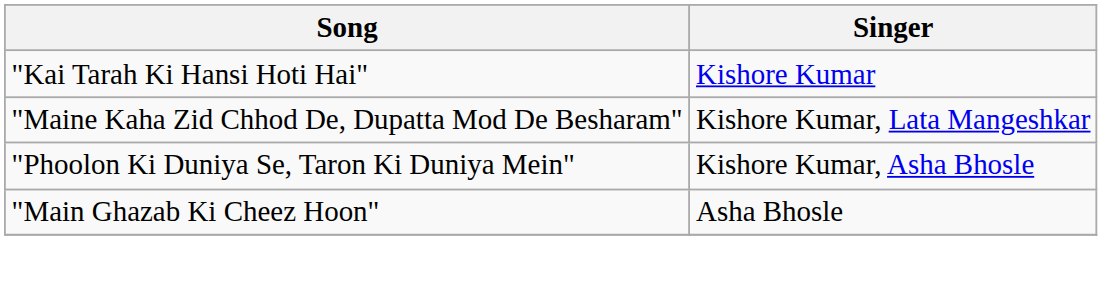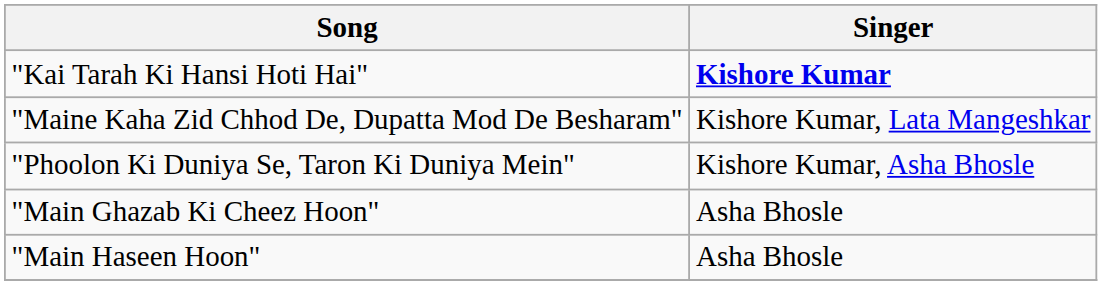 <table class="wikitable">
 <tr>
 <th>Song</th>
 <th>Singer</th>
 </tr>
 <tr>
 <td>"Kai Tarah Ki Hansi Hoti Hai"</td>
-<td><a href='#'>Kishore Kumar</a></td>
+<td><strong><a href='#'>Kishore Kumar</a></strong></td>
 </tr>
 <tr>
 <td>"Maine Kaha Zid Chhod De, Dupatta Mod De Besharam"</td>
 <td>Kishore Kumar, <a href='#'>Lata Mangeshkar</a></td>
 </tr>
 <tr>
 <td>"Phoolon Ki Duniya Se, Taron Ki Duniya Mein"</td>
 <td>Kishore Kumar, <a href='#'>Asha Bhosle</a></td>
 </tr>
 <tr>
 <td>"Main Ghazab Ki Cheez Hoon"</td>
 <td>Asha Bhosle</td>
 </tr>
 <tr>
+<td>"Main Haseen Hoon"</td>
+<td>Asha Bhosle</td>
+</tr>
+<tr>
 </tr>
 </table>
